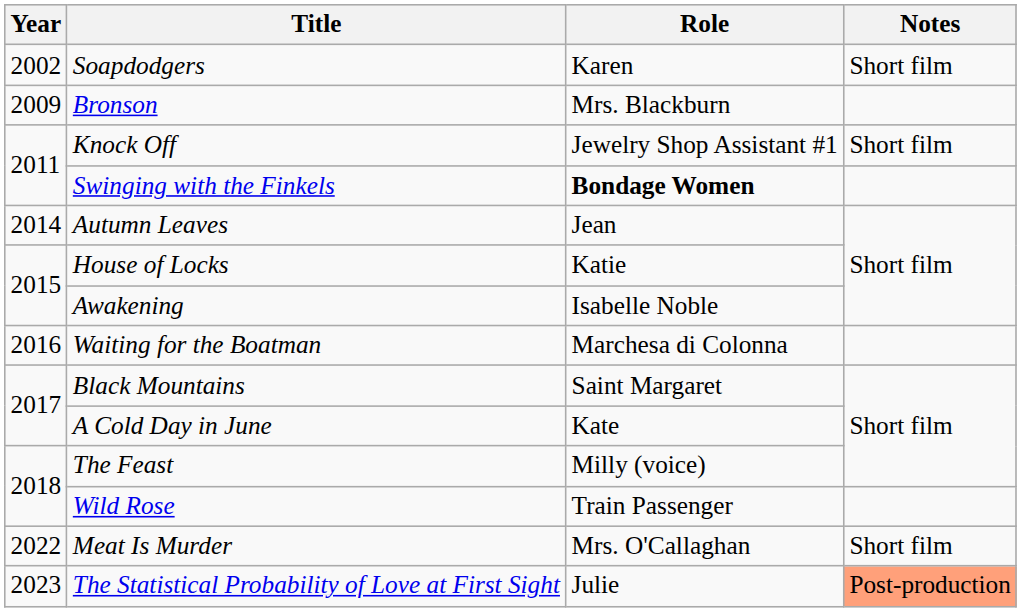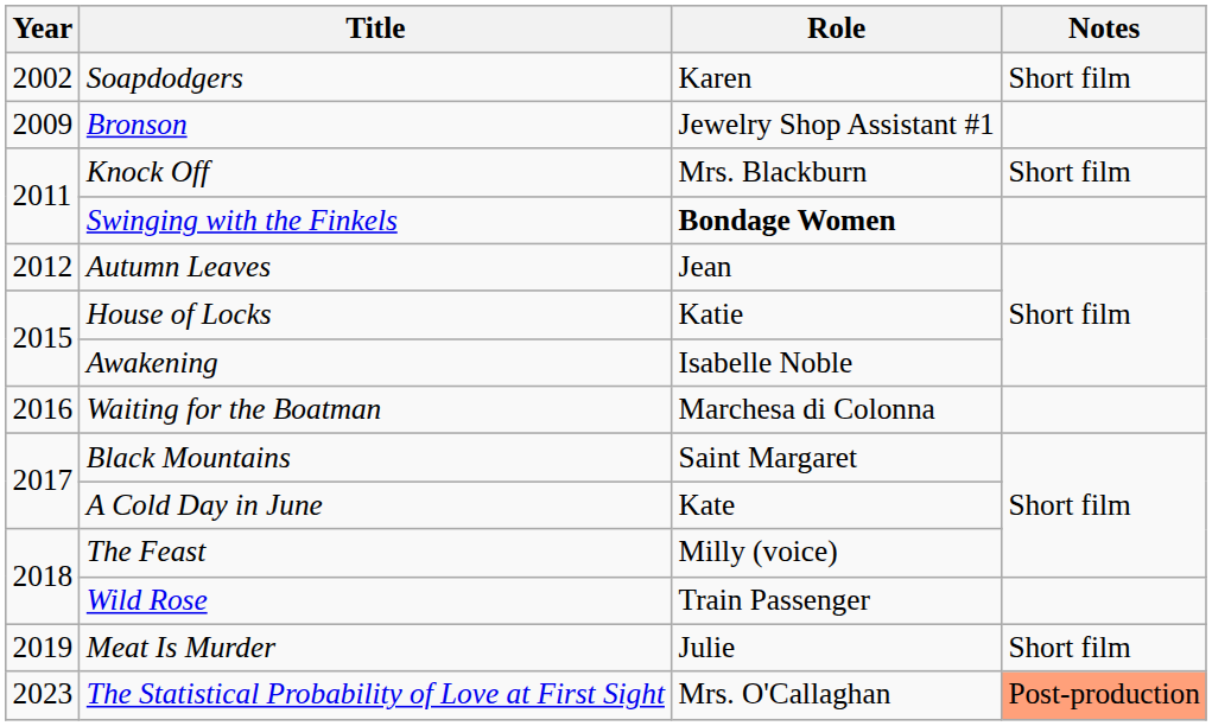 <table class="wikitable sortable">
 <tr>
 <th>Year</th>
 <th>Title</th>
 <th>Role</th>
 <th class="unsortable">Notes</th>
 </tr>
 <tr>
 <td>2002</td>
 <td><em>Soapdodgers</em></td>
 <td>Karen</td>
 <td>Short film</td>
 </tr>
 <tr>
 <td>2009</td>
 <td><em><a href='#'>Bronson</a></em></td>
-<td>Mrs. Blackburn</td>
+<td>Jewelry Shop Assistant #1</td>
 <td></td>
 </tr>
 <tr>
 <td rowspan="2">2011</td>
 <td><em>Knock Off</em></td>
-<td>Jewelry Shop Assistant #1</td>
+<td>Mrs. Blackburn</td>
 <td>Short film</td>
 </tr>
 <tr>
 <td><em><a href='#'>Swinging with the Finkels</a></em></td>
 <td><strong>Bondage Women</strong></td>
 <td></td>
 </tr>
 <tr>
-<td>2014</td>
+<td>2012</td>
 <td><em>Autumn Leaves</em></td>
 <td>Jean</td>
 <td rowspan="3">Short film</td>
 </tr>
 <tr>
 <td rowspan="2">2015</td>
 <td><em>House of Locks</em></td>
 <td>Katie</td>
 </tr>
 <tr>
 <td><em>Awakening </em></td>
 <td>Isabelle Noble</td>
 </tr>
 <tr>
 <td>2016</td>
 <td><em>Waiting for the Boatman</em></td>
 <td>Marchesa di Colonna</td>
 <td></td>
 </tr>
 <tr>
 <td rowspan="2">2017</td>
 <td><em>Black Mountains </em></td>
 <td>Saint Margaret</td>
 <td rowspan="3">Short film</td>
 </tr>
 <tr>
 <td><em>A Cold Day in June</em></td>
 <td>Kate</td>
 </tr>
 <tr>
 <td rowspan="2">2018</td>
 <td><em>The Feast</em></td>
 <td>Milly (voice)</td>
 </tr>
 <tr>
 <td><em><a href='#'>Wild Rose</a></em></td>
 <td>Train Passenger</td>
 <td></td>
 </tr>
 <tr>
-<td>2022</td>
+<td>2019</td>
 <td><em>Meat Is Murder</em></td>
-<td>Mrs. O'Callaghan</td>
+<td>Julie</td>
 <td>Short film</td>
 </tr>
 <tr>
 <td>2023</td>
 <td><em><a href='#'>The Statistical Probability of Love at First Sight</a></em></td>
-<td>Julie</td>
+<td>Mrs. O'Callaghan</td>
 <td style="background: lightsalmon;">Post-production</td>
 </tr>
 </table>
